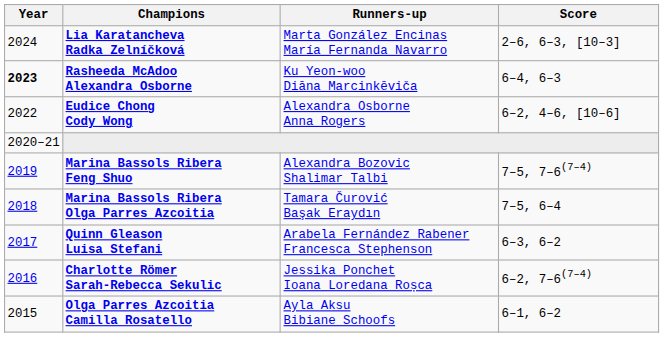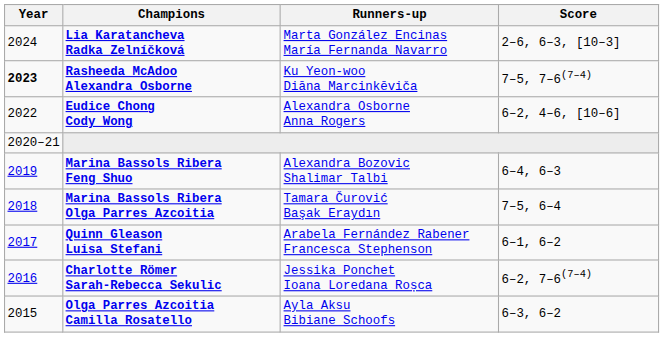 <table class="wikitable" style="font-size:90%">
 <tr>
 <th>Year</th>
 <th width="200">Champions</th>
 <th width="200">Runners-up</th>
 <th width="145">Score</th>
 </tr>
 <tr>
 <td>2024</td>
 <td> <strong><a href='#'>Lia Karatancheva</a> <br>  <a href='#'>Radka Zelníčková</a></strong></td>
 <td> <a href='#'>Marta González Encinas</a> <br>  <a href='#'>María Fernanda Navarro</a></td>
 <td>2–6, 6–3, [10–3]</td>
 </tr>
 <tr>
 <td><strong>2023</strong></td>
 <td> <strong><a href='#'>Rasheeda McAdoo</a> <br>  <a href='#'>Alexandra Osborne</a></strong></td>
 <td> <a href='#'>Ku Yeon-woo</a> <br>  <a href='#'>Diāna Marcinkēviča</a></td>
-<td>6–4, 6–3</td>
+<td>7–5, 7–6<sup>(7–4)</sup></td>
 </tr>
 <tr>
 <td>2022</td>
 <td> <strong><a href='#'>Eudice Chong</a> <br>  <a href='#'>Cody Wong</a></strong></td>
 <td> <a href='#'>Alexandra Osborne</a> <br>  <a href='#'>Anna Rogers</a></td>
 <td>6–2, 4–6, [10–6]</td>
 </tr>
 <tr>
 <td>2020–21</td>
 <td colspan=3 bgcolor="#ededed"></td>
 </tr>
 <tr>
 <td><a href='#'>2019</a></td>
 <td> <strong><a href='#'>Marina Bassols Ribera</a> <br>  <a href='#'>Feng Shuo</a></strong></td>
 <td> <a href='#'>Alexandra Bozovic</a> <br>  <a href='#'>Shalimar Talbi</a></td>
-<td>7–5, 7–6<sup>(7–4)</sup></td>
+<td>6–4, 6–3</td>
 </tr>
 <tr>
 <td><a href='#'>2018</a></td>
 <td> <strong><a href='#'>Marina Bassols Ribera</a> <br>  <a href='#'>Olga Parres Azcoitia</a></strong></td>
 <td> <a href='#'>Tamara Čurović</a> <br>  <a href='#'>Başak Eraydın</a></td>
 <td>7–5, 6–4</td>
 </tr>
 <tr>
 <td><a href='#'>2017</a></td>
 <td> <strong><a href='#'>Quinn Gleason</a> <br>  <a href='#'>Luisa Stefani</a></strong></td>
 <td> <a href='#'>Arabela Fernández Rabener</a> <br>  <a href='#'>Francesca Stephenson</a></td>
-<td>6–3, 6–2</td>
+<td>6–1, 6–2</td>
 </tr>
 <tr>
 <td><a href='#'>2016</a></td>
 <td> <strong><a href='#'>Charlotte Römer</a> <br>  <a href='#'>Sarah-Rebecca Sekulic</a></strong></td>
 <td> <a href='#'>Jessika Ponchet</a> <br>  <a href='#'>Ioana Loredana Roșca</a></td>
 <td>6–2, 7–6<sup>(7–4)</sup></td>
 </tr>
 <tr>
 <td>2015</td>
 <td> <strong><a href='#'>Olga Parres Azcoitia</a> <br>  <a href='#'>Camilla Rosatello</a></strong></td>
 <td> <a href='#'>Ayla Aksu</a> <br>  <a href='#'>Bibiane Schoofs</a></td>
-<td>6–1, 6–2</td>
+<td>6–3, 6–2</td>
 </tr>
 </table>
